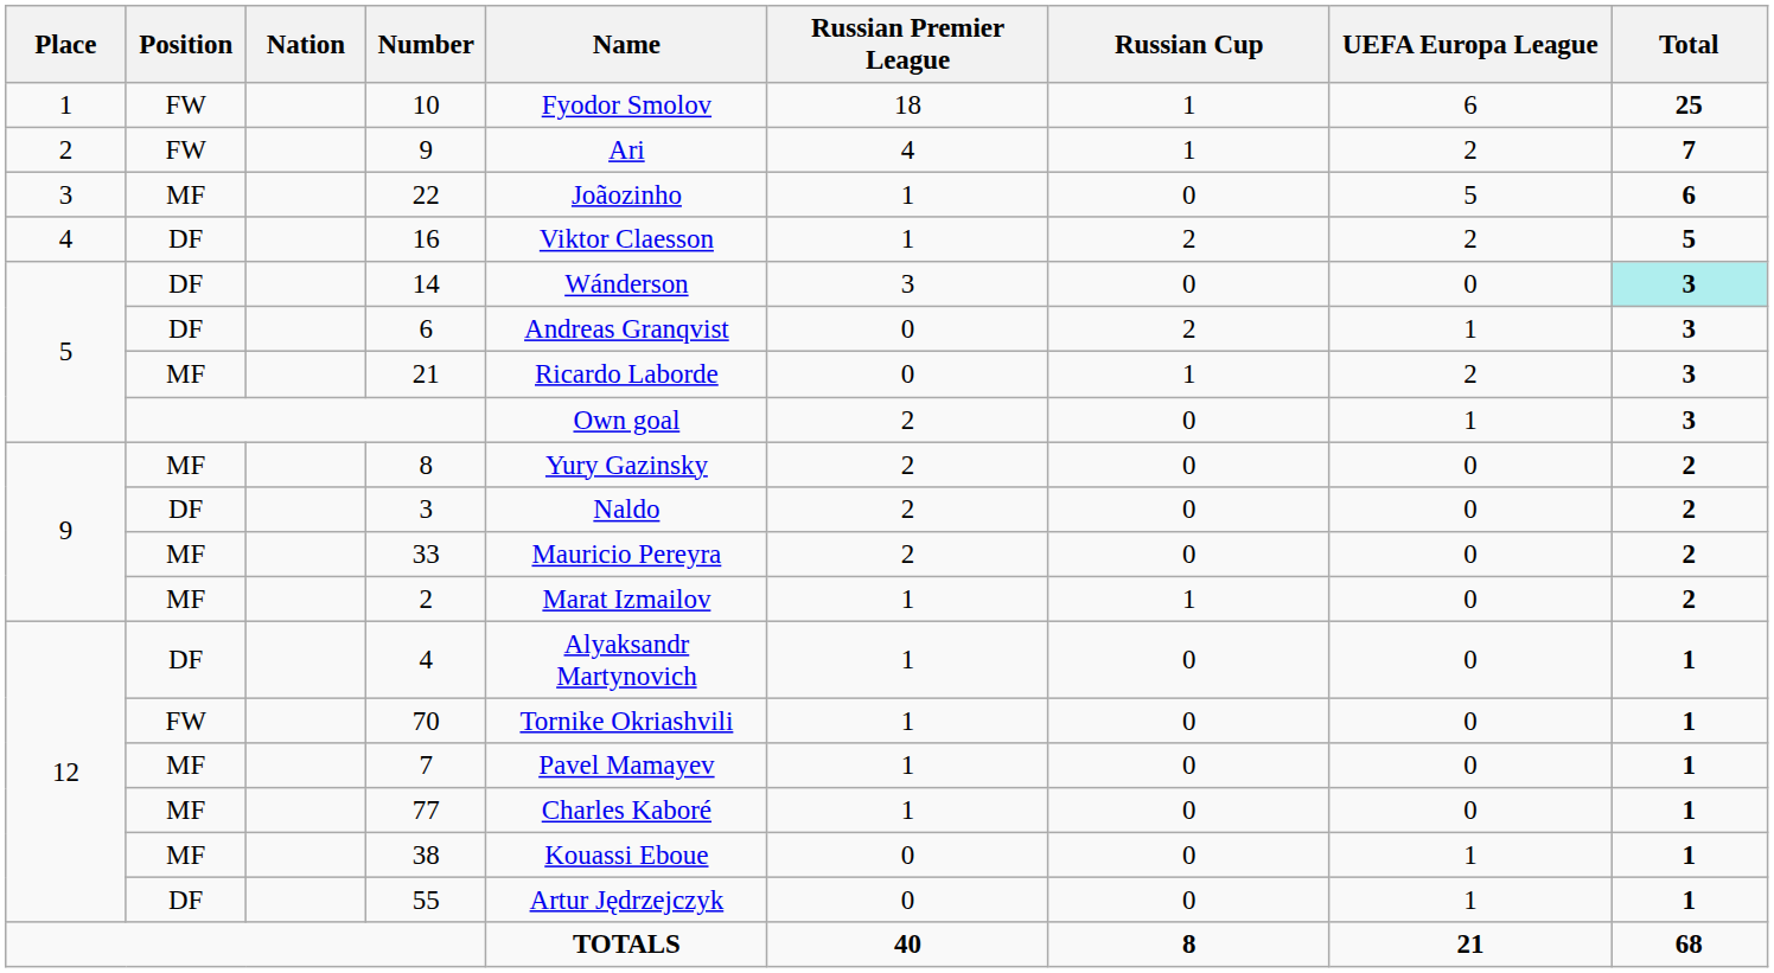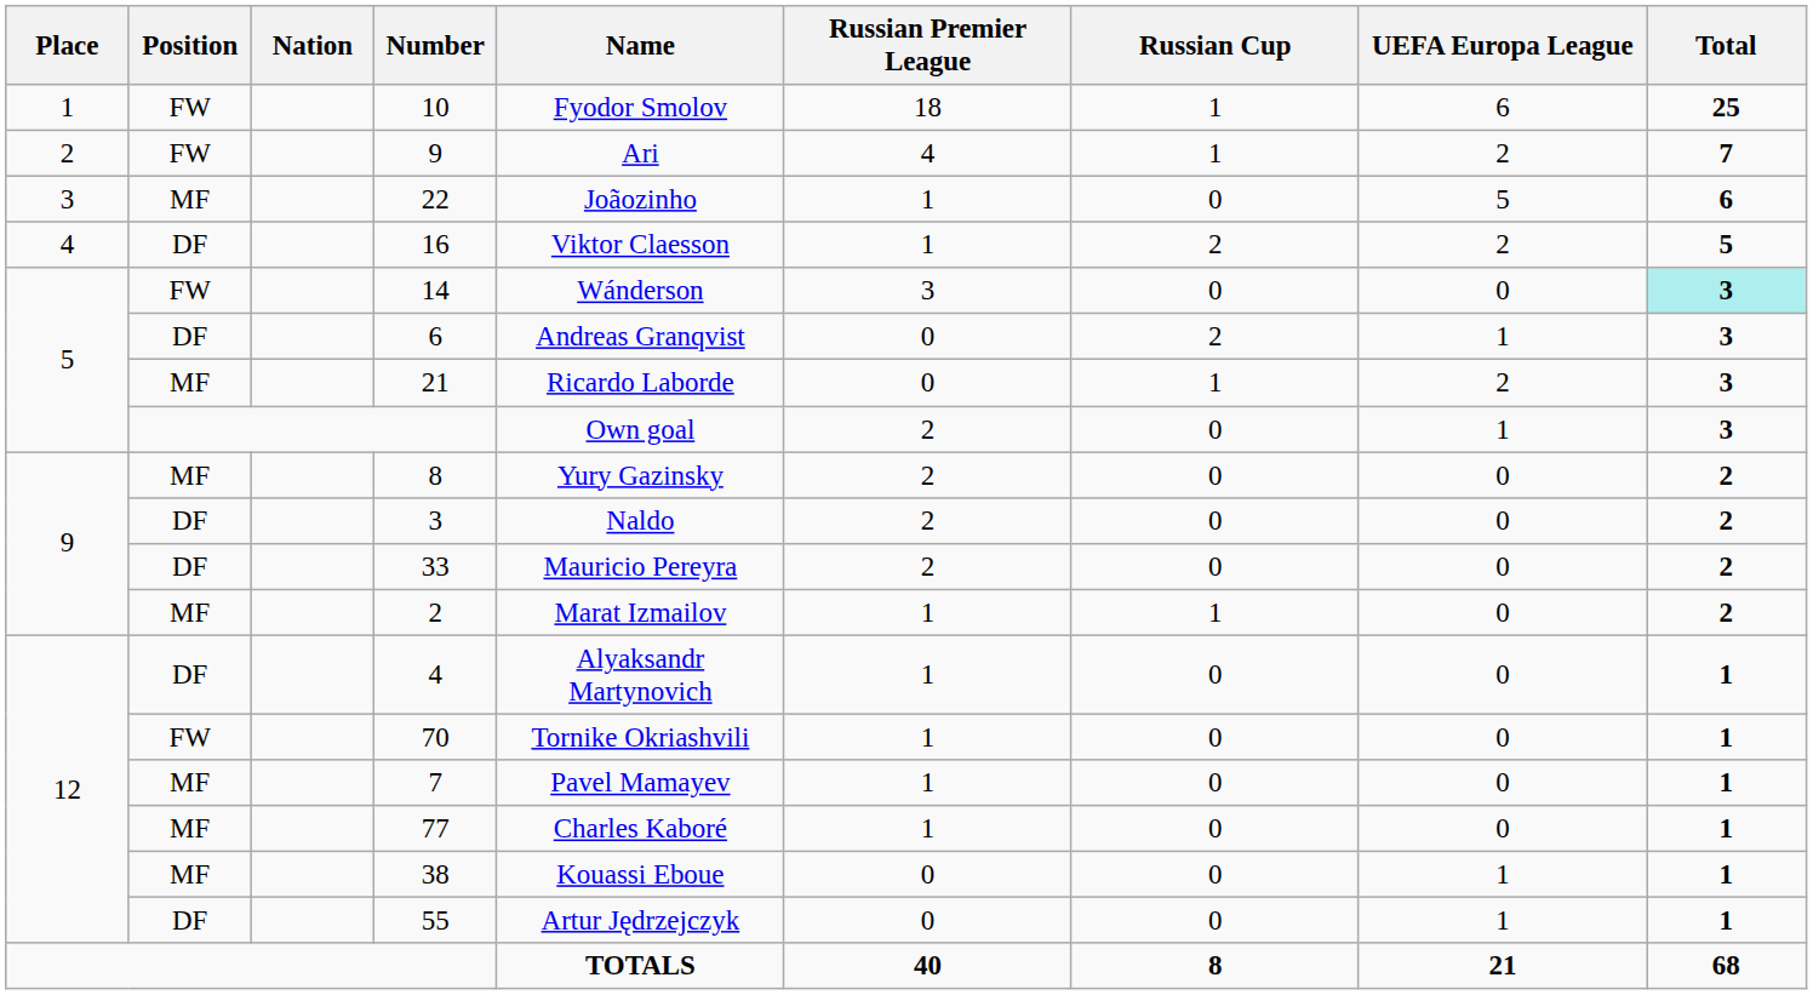 <table class="wikitable" style="font-size: 95%; text-align: center;">
 <tr>
 <th width=60>Place</th>
 <th width=60>Position</th>
 <th width=60>Nation</th>
 <th width=60>Number</th>
 <th width=150>Name</th>
 <th width=150>Russian Premier League</th>
 <th width=150>Russian Cup</th>
 <th width=150>UEFA Europa League</th>
 <th width=80>Total</th>
 </tr>
 <tr>
 <td>1</td>
 <td>FW</td>
 <td></td>
 <td>10</td>
 <td><a href='#'>Fyodor Smolov</a></td>
 <td>18</td>
 <td>1</td>
 <td>6</td>
 <td><strong>25</strong></td>
 </tr>
 <tr>
 <td>2</td>
 <td>FW</td>
 <td></td>
 <td>9</td>
 <td><a href='#'>Ari</a></td>
 <td>4</td>
 <td>1</td>
 <td>2</td>
 <td><strong>7</strong></td>
 </tr>
 <tr>
 <td>3</td>
 <td>MF</td>
 <td></td>
 <td>22</td>
 <td><a href='#'>Joãozinho</a></td>
 <td>1</td>
 <td>0</td>
 <td>5</td>
 <td><strong>6</strong></td>
 </tr>
 <tr>
 <td>4</td>
 <td>DF</td>
 <td></td>
 <td>16</td>
 <td><a href='#'>Viktor Claesson</a></td>
 <td>1</td>
 <td>2</td>
 <td>2</td>
 <td><strong>5</strong></td>
 </tr>
 <tr>
 <td rowspan="4">5</td>
-<td>DF</td>
+<td>FW</td>
 <td></td>
 <td>14</td>
 <td><a href='#'>Wánderson</a></td>
 <td>3</td>
 <td>0</td>
 <td>0</td>
 <td style="background: paleturquoise;"><strong>3</strong></td>
 </tr>
 <tr>
 <td>DF</td>
 <td></td>
 <td>6</td>
 <td><a href='#'>Andreas Granqvist</a></td>
 <td>0</td>
 <td>2</td>
 <td>1</td>
 <td><strong>3</strong></td>
 </tr>
 <tr>
 <td>MF</td>
 <td></td>
 <td>21</td>
 <td><a href='#'>Ricardo Laborde</a></td>
 <td>0</td>
 <td>1</td>
 <td>2</td>
 <td><strong>3</strong></td>
 </tr>
 <tr>
 <td colspan="3"></td>
 <td><a href='#'>Own goal</a></td>
 <td>2</td>
 <td>0</td>
 <td>1</td>
 <td><strong>3</strong></td>
 </tr>
 <tr>
 <td rowspan="4">9</td>
 <td>MF</td>
 <td></td>
 <td>8</td>
 <td><a href='#'>Yury Gazinsky</a></td>
 <td>2</td>
 <td>0</td>
 <td>0</td>
 <td><strong>2</strong></td>
 </tr>
 <tr>
 <td>DF</td>
 <td></td>
 <td>3</td>
 <td><a href='#'>Naldo</a></td>
 <td>2</td>
 <td>0</td>
 <td>0</td>
 <td><strong>2</strong></td>
 </tr>
 <tr>
-<td>MF</td>
+<td>DF</td>
 <td></td>
 <td>33</td>
 <td><a href='#'>Mauricio Pereyra</a></td>
 <td>2</td>
 <td>0</td>
 <td>0</td>
 <td><strong>2</strong></td>
 </tr>
 <tr>
 <td>MF</td>
 <td></td>
 <td>2</td>
 <td><a href='#'>Marat Izmailov</a></td>
 <td>1</td>
 <td>1</td>
 <td>0</td>
 <td><strong>2</strong></td>
 </tr>
 <tr>
 <td rowspan="6">12</td>
 <td>DF</td>
 <td></td>
 <td>4</td>
 <td><a href='#'>Alyaksandr Martynovich</a></td>
 <td>1</td>
 <td>0</td>
 <td>0</td>
 <td><strong>1</strong></td>
 </tr>
 <tr>
 <td>FW</td>
 <td></td>
 <td>70</td>
 <td><a href='#'>Tornike Okriashvili</a></td>
 <td>1</td>
 <td>0</td>
 <td>0</td>
 <td><strong>1</strong></td>
 </tr>
 <tr>
 <td>MF</td>
 <td></td>
 <td>7</td>
 <td><a href='#'>Pavel Mamayev</a></td>
 <td>1</td>
 <td>0</td>
 <td>0</td>
 <td><strong>1</strong></td>
 </tr>
 <tr>
 <td>MF</td>
 <td></td>
 <td>77</td>
 <td><a href='#'>Charles Kaboré</a></td>
 <td>1</td>
 <td>0</td>
 <td>0</td>
 <td><strong>1</strong></td>
 </tr>
 <tr>
 <td>MF</td>
 <td></td>
 <td>38</td>
 <td><a href='#'>Kouassi Eboue</a></td>
 <td>0</td>
 <td>0</td>
 <td>1</td>
 <td><strong>1</strong></td>
 </tr>
 <tr>
 <td>DF</td>
 <td></td>
 <td>55</td>
 <td><a href='#'>Artur Jędrzejczyk</a></td>
 <td>0</td>
 <td>0</td>
 <td>1</td>
 <td><strong>1</strong></td>
 </tr>
 <tr>
 <td colspan="4"></td>
 <td><strong>TOTALS</strong></td>
 <td><strong>40</strong></td>
 <td><strong>8</strong></td>
 <td><strong>21</strong></td>
 <td><strong>68</strong></td>
 </tr>
 </table>
